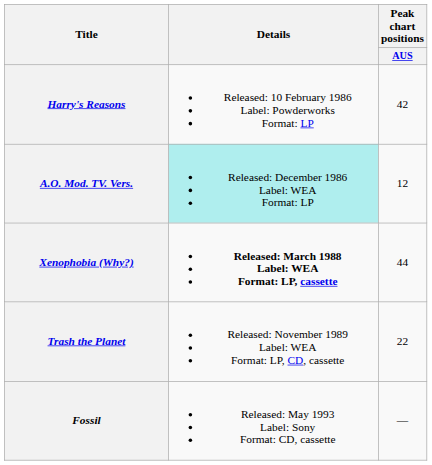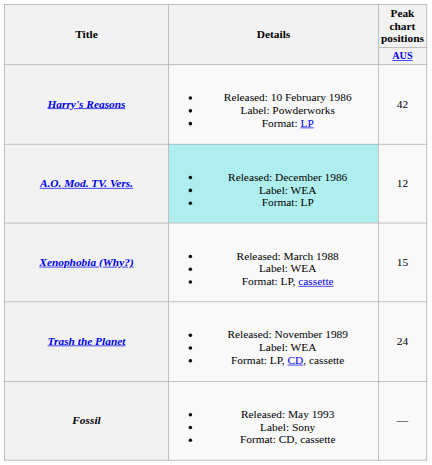 <table class="wikitable plainrowheaders" style="text-align:center;">
 <tr>
 <th scope="col" rowspan="2" style="width:14em;">Title</th>
 <th scope="col" rowspan="2" style="width:18em;">Details</th>
 <th scope="col" colspan="1">Peak chart positions</th>
 </tr>
 <tr>
 <th scope="col" style="width:2.5em; font-size:90%"><a href='#'>AUS</a><br></th>
 </tr>
 <tr>
 <th scope="row"><em><a href='#'>Harry's Reasons</a></em></th>
 <td><br><ul><li>Released: 10 February 1986</li><li>Label: Powderworks </li><li>Format: <a href='#'>LP</a></li></ul></td>
 <td>42</td>
 </tr>
 <tr>
 <th scope="row"><em><a href='#'>A.O. Mod. TV. Vers.</a></em></th>
 <td style="background: paleturquoise;"><br><ul><li>Released: December 1986</li><li>Label: WEA </li><li>Format: LP</li></ul></td>
 <td>12</td>
 </tr>
 <tr>
 <th scope="row"><em><a href='#'>Xenophobia (Why?)</a></em></th>
-<td><strong><br><ul><li>Released: March 1988</li><li>Label: WEA </li><li>Format: LP, <a href='#'>cassette</a></li></ul></strong></td>
-<td>44</td>
+<td><br><ul><li>Released: March 1988</li><li>Label: WEA </li><li>Format: LP, <a href='#'>cassette</a></li></ul></td>
+<td>15</td>
 </tr>
 <tr>
 <th scope="row"><em><a href='#'>Trash the Planet</a></em></th>
 <td><br><ul><li>Released: November 1989</li><li>Label: WEA </li><li>Format: LP, <a href='#'>CD</a>, cassette</li></ul></td>
-<td>22</td>
+<td>24</td>
 </tr>
 <tr>
 <th scope="row"><em>Fossil</em></th>
 <td><br><ul><li>Released: May 1993</li><li>Label: Sony </li><li>Format: CD, cassette</li></ul></td>
 <td>—</td>
 </tr>
 </table>
